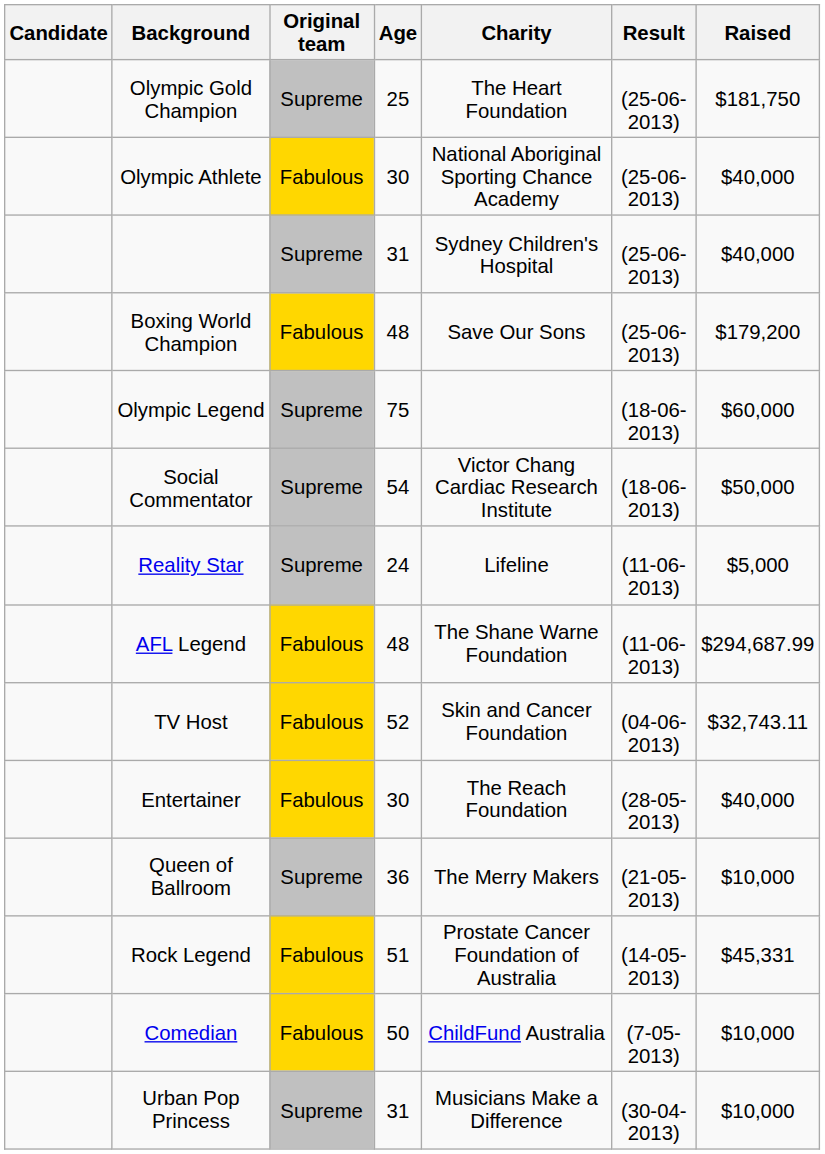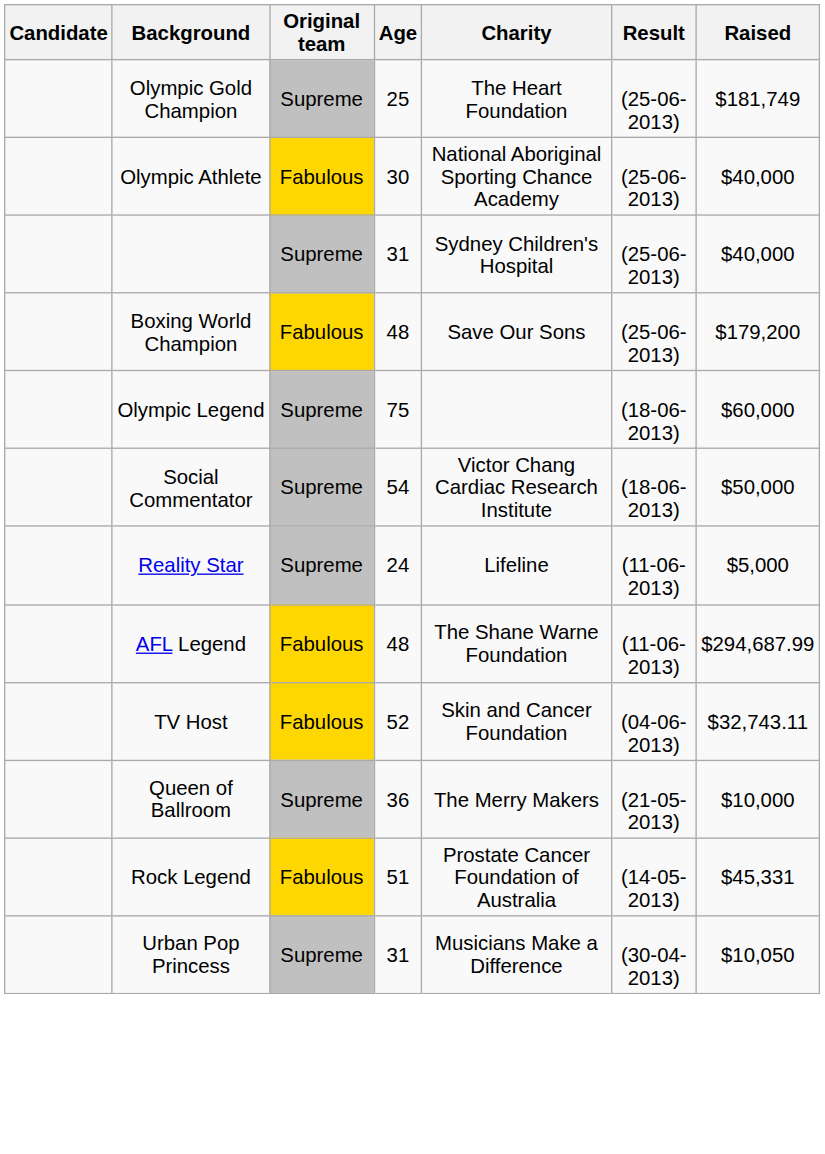 <table class= "wikitable" align=center border="2" cellpadding="3" cellspacing="0" style="text-align: center; font-size:95%">
 <tr>
 <th>Candidate</th>
 <th>Background</th>
 <th>Original team</th>
 <th>Age</th>
 <th>Charity</th>
 <th>Result</th>
 <th>Raised</th>
 </tr>
 <tr>
 <td><strong></strong></td>
 <td>Olympic Gold Champion</td>
 <td style="text-align:center; background:silver;">Supreme</td>
 <td align="center">25</td>
 <td>The Heart Foundation</td>
 <td> <br>(25-06-2013)</td>
-<td>$181,750</td>
+<td>$181,749</td>
 </tr>
 <tr>
 <td><strong></strong></td>
 <td>Olympic Athlete</td>
 <td style="text-align:center; background:gold;">Fabulous</td>
 <td align="center">30</td>
 <td>National Aboriginal Sporting Chance Academy</td>
 <td><br> (25-06-2013)</td>
 <td>$40,000</td>
 </tr>
 <tr>
 <td><strong></strong></td>
 <td></td>
 <td style="text-align:center; background:silver;">Supreme</td>
 <td align="center">31</td>
 <td>Sydney Children's Hospital</td>
 <td><br> (25-06-2013)</td>
 <td>$40,000</td>
 </tr>
 <tr>
 <td><strong></strong></td>
 <td>Boxing World Champion</td>
 <td style="text-align:center; background:gold;">Fabulous</td>
 <td align="center">48</td>
 <td>Save Our Sons</td>
 <td><br> (25-06-2013)</td>
 <td>$179,200</td>
 </tr>
 <tr>
 <td><strong></strong></td>
 <td>Olympic Legend</td>
 <td style="text-align:center; background:silver;">Supreme</td>
 <td align="center">75</td>
 <td></td>
 <td><br> (18-06-2013)</td>
 <td>$60,000</td>
 </tr>
 <tr>
 <td><strong></strong></td>
 <td>Social Commentator</td>
 <td style="text-align:center; background:silver;">Supreme</td>
 <td align="center">54</td>
 <td>Victor Chang Cardiac Research Institute</td>
 <td><br> (18-06-2013)</td>
 <td>$50,000</td>
 </tr>
 <tr>
 <td><strong></strong></td>
 <td><a href='#'>Reality Star</a></td>
 <td style="text-align:center; background:silver;">Supreme</td>
 <td align="center">24</td>
 <td>Lifeline</td>
 <td><br> (11-06-2013)</td>
 <td>$5,000</td>
 </tr>
 <tr>
 <td></td>
 <td><a href='#'>AFL</a> Legend</td>
 <td style="text-align:center; background:gold;">Fabulous</td>
 <td align="center">48</td>
 <td>The Shane Warne Foundation</td>
 <td><br> (11-06-2013)</td>
 <td>$294,687.99</td>
 </tr>
 <tr>
 <td><strong></strong></td>
 <td>TV Host</td>
 <td style="text-align:center; background:gold;">Fabulous</td>
 <td align="center">52</td>
 <td>Skin and Cancer Foundation</td>
 <td><br> (04-06-2013)</td>
 <td>$32,743.11</td>
 </tr>
 <tr>
 <td><strong></strong></td>
-<td>Entertainer</td>
-<td style="text-align:center; background:gold;">Fabulous</td>
-<td align="center">30</td>
-<td>The Reach Foundation</td>
-<td><br> (28-05-2013)</td>
-<td>$40,000</td>
-</tr>
-<tr>
-<td><strong></strong></td>
 <td>Queen of Ballroom</td>
 <td style="text-align:center; background:silver;">Supreme</td>
 <td align="center">36</td>
 <td>The Merry Makers</td>
 <td><br> (21-05-2013)</td>
 <td>$10,000</td>
 </tr>
 <tr>
 <td><strong></strong></td>
 <td>Rock Legend</td>
 <td style="text-align:center; background:gold;">Fabulous</td>
 <td align="center">51</td>
 <td>Prostate Cancer Foundation of Australia</td>
 <td><br> (14-05-2013)</td>
 <td>$45,331</td>
 </tr>
 <tr>
 <td><strong></strong></td>
-<td><a href='#'>Comedian</a></td>
-<td style="text-align:center; background:gold;">Fabulous</td>
-<td align="center">50</td>
-<td><a href='#'>ChildFund</a> Australia</td>
-<td><br> (7-05-2013)</td>
-<td>$10,000</td>
-</tr>
-<tr>
-<td><strong></strong></td>
 <td>Urban Pop Princess</td>
 <td style="text-align:center; background:silver;">Supreme</td>
 <td align="center">31</td>
 <td>Musicians Make a Difference</td>
 <td><br> (30-04-2013)</td>
-<td>$10,000</td>
+<td>$10,050</td>
 </tr>
 </table>
